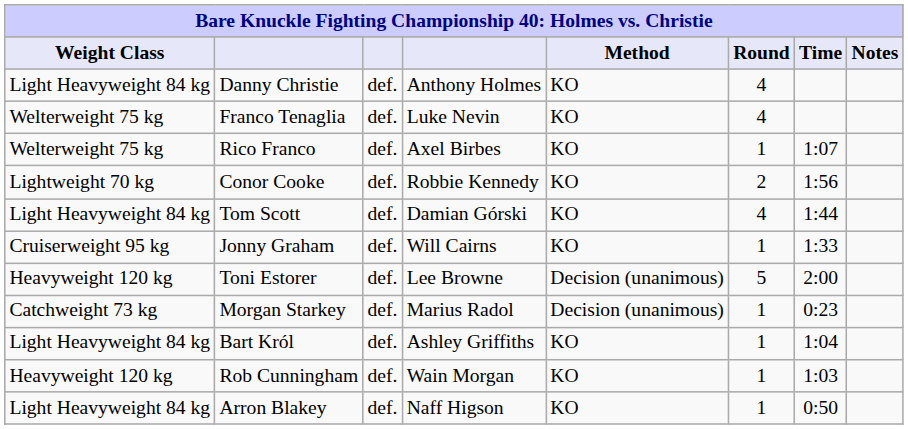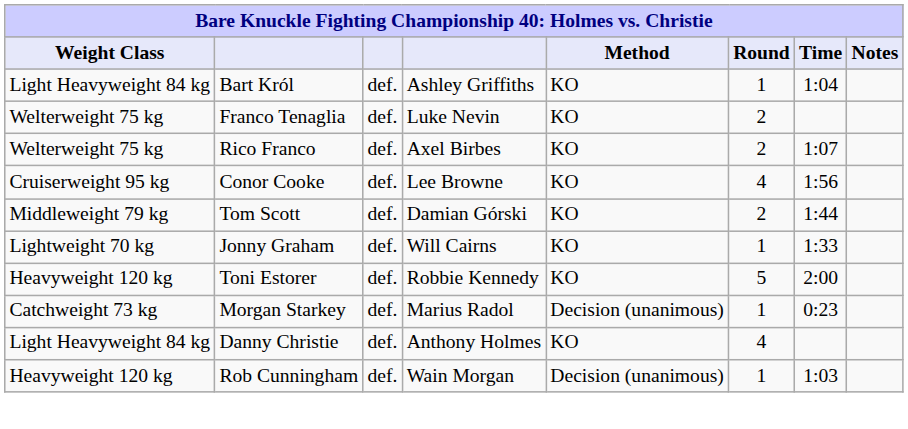 <table class="wikitable" style="font-size: 80%;">
 <tr>
 <th colspan="8" style="background-color: #ccf; color: #000080; text-align: center;"><strong>Bare Knuckle Fighting Championship 40: Holmes vs. Christie</strong></th>
 </tr>
 <tr>
 <th colspan="1" style="background-color: #E6E8FA; color: #000000; text-align: center;">Weight Class</th>
 <th colspan="1" style="background-color: #E6E8FA; color: #000000; text-align: center;"></th>
 <th colspan="1" style="background-color: #E6E8FA; color: #000000; text-align: center;"></th>
 <th colspan="1" style="background-color: #E6E8FA; color: #000000; text-align: center;"></th>
 <th colspan="1" style="background-color: #E6E8FA; color: #000000; text-align: center;">Method</th>
 <th colspan="1" style="background-color: #E6E8FA; color: #000000; text-align: center;">Round</th>
 <th colspan="1" style="background-color: #E6E8FA; color: #000000; text-align: center;">Time</th>
 <th colspan="1" style="background-color: #E6E8FA; color: #000000; text-align: center;">Notes</th>
 </tr>
 <tr>
 <td>Light Heavyweight 84 kg</td>
-<td> Danny Christie</td>
+<td> Bart Król</td>
 <td align=center>def.</td>
-<td> Anthony Holmes</td>
+<td> Ashley Griffiths</td>
 <td>KO</td>
-<td align=center>4</td>
-<td align=center></td>
+<td align=center>1</td>
+<td align=center>1:04</td>
 <td></td>
 </tr>
 <tr>
 <td>Welterweight 75 kg</td>
 <td> Franco Tenaglia</td>
 <td align=center>def.</td>
 <td> Luke Nevin</td>
 <td>KO</td>
-<td align=center>4</td>
+<td align=center>2</td>
 <td align=center></td>
 <td></td>
 </tr>
 <tr>
 <td>Welterweight 75 kg</td>
 <td> Rico Franco</td>
 <td align=center>def.</td>
 <td> Axel Birbes</td>
 <td>KO</td>
-<td align=center>1</td>
+<td align=center>2</td>
 <td align=center>1:07</td>
 <td></td>
 </tr>
 <tr>
-<td>Lightweight 70 kg</td>
+<td>Cruiserweight 95 kg</td>
 <td> Conor Cooke</td>
 <td align=center>def.</td>
-<td> Robbie Kennedy</td>
+<td> Lee Browne</td>
 <td>KO</td>
-<td align=center>2</td>
+<td align=center>4</td>
 <td align=center>1:56</td>
 <td></td>
 </tr>
 <tr>
-<td>Light Heavyweight 84 kg</td>
+<td>Middleweight 79 kg</td>
 <td> Tom Scott</td>
 <td align=center>def.</td>
 <td> Damian Górski</td>
 <td>KO</td>
-<td align=center>4</td>
+<td align=center>2</td>
 <td align=center>1:44</td>
 <td></td>
 </tr>
 <tr>
-<td>Cruiserweight 95 kg</td>
+<td>Lightweight 70 kg</td>
 <td> Jonny Graham</td>
 <td align=center>def.</td>
 <td> Will Cairns</td>
 <td>KO</td>
 <td align=center>1</td>
 <td align=center>1:33</td>
 <td></td>
 </tr>
 <tr>
 <td>Heavyweight 120 kg</td>
 <td> Toni Estorer</td>
 <td align=center>def.</td>
-<td> Lee Browne</td>
-<td>Decision (unanimous)</td>
+<td> Robbie Kennedy</td>
+<td>KO</td>
 <td align=center>5</td>
 <td align=center>2:00</td>
 <td></td>
 </tr>
 <tr>
 <td>Catchweight 73 kg</td>
 <td> Morgan Starkey</td>
 <td align=center>def.</td>
 <td> Marius Radol</td>
 <td>Decision (unanimous)</td>
 <td align=center>1</td>
 <td align=center>0:23</td>
 <td></td>
 </tr>
 <tr>
 <td>Light Heavyweight 84 kg</td>
-<td> Bart Król</td>
+<td> Danny Christie</td>
 <td align=center>def.</td>
-<td> Ashley Griffiths</td>
+<td> Anthony Holmes</td>
 <td>KO</td>
-<td align=center>1</td>
-<td align=center>1:04</td>
+<td align=center>4</td>
+<td align=center></td>
 <td></td>
 </tr>
 <tr>
 <td>Heavyweight 120 kg</td>
 <td> Rob Cunningham</td>
 <td align=center>def.</td>
 <td> Wain Morgan</td>
-<td>KO</td>
+<td>Decision (unanimous)</td>
 <td align=center>1</td>
 <td align=center>1:03</td>
 <td></td>
 </tr>
-<tr>
-<td>Light Heavyweight 84 kg</td>
-<td> Arron Blakey</td>
-<td align=center>def.</td>
-<td> Naff Higson</td>
-<td>KO</td>
-<td align=center>1</td>
-<td align=center>0:50</td>
-<td></td>
-</tr>
 </table>
